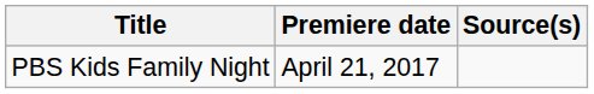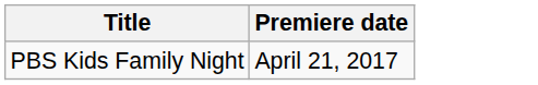 <table class="wikitable" sortable>
 <tr>
 <th>Title</th>
 <th>Premiere date</th>
-<th>Source(s)</th>
 </tr>
 <tr>
 <td>PBS Kids Family Night</td>
 <td>April 21, 2017</td>
-<td></td>
 </tr>
 </table>
